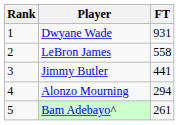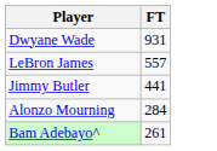 <table class="wikitable">
 <tr>
-<th scope="col">Rank</th>
 <th scope="col" width="140px">Player</th>
 <th scope="col">FT</th>
 </tr>
 <tr>
-<td>1</td>
 <td><a href='#'>Dwyane Wade</a></td>
 <td align="right">931</td>
 </tr>
 <tr>
-<td>2</td>
 <td><a href='#'>LeBron James</a></td>
-<td align="right">558</td>
+<td align="right">557</td>
 </tr>
 <tr>
-<td>3</td>
 <td><a href='#'>Jimmy Butler</a></td>
 <td align="right">441</td>
 </tr>
 <tr>
-<td>4</td>
 <td><a href='#'>Alonzo Mourning</a></td>
-<td align="right">294</td>
+<td align="right">284</td>
 </tr>
 <tr>
-<td>5</td>
 <td style="background-color:#CCFFCC"><a href='#'>Bam Adebayo</a>^</td>
 <td align="right">261</td>
 </tr>
 </table>
